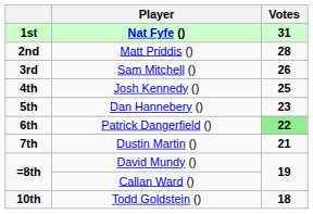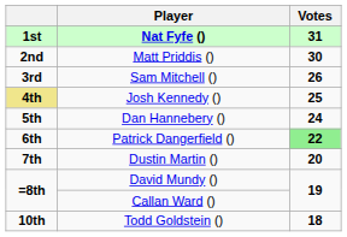 <table class="wikitable" style="margin:1em auto; text-align: center; font-size: 90%;">
 <tr>
 <th style="width:50px;"></th>
 <th style="width:250px;">Player</th>
 <th style="width:50px;">Votes</th>
 </tr>
 <tr style="background:#cfc; font-weight:bold;">
 <td><strong>1st</strong></td>
 <td><a href='#'>Nat Fyfe</a> ()</td>
 <td><strong>31</strong></td>
 </tr>
 <tr>
 <td><strong>2nd</strong></td>
 <td><a href='#'>Matt Priddis</a> ()</td>
-<td><strong>28</strong></td>
+<td><strong>30</strong></td>
 </tr>
 <tr>
 <td><strong>3rd</strong></td>
 <td><a href='#'>Sam Mitchell</a> ()</td>
 <td><strong>26</strong></td>
 </tr>
 <tr>
-<td><strong>4th</strong></td>
+<td style="background: khaki;"><strong>4th</strong></td>
 <td><a href='#'>Josh Kennedy</a> ()</td>
 <td><strong>25</strong></td>
 </tr>
 <tr>
 <td><strong>5th</strong></td>
 <td><a href='#'>Dan Hannebery</a> ()</td>
-<td><strong>23</strong></td>
+<td><strong>24</strong></td>
 </tr>
 <tr>
 <td><strong>6th</strong></td>
 <td><a href='#'>Patrick Dangerfield</a> ()</td>
 <td style="background: lightgreen;"><strong>22</strong></td>
 </tr>
 <tr>
 <td><strong>7th</strong></td>
 <td><a href='#'>Dustin Martin</a> ()</td>
-<td><strong>21</strong></td>
+<td><strong>20</strong></td>
 </tr>
 <tr>
 <td rowspan=2><strong>=8th</strong></td>
 <td><a href='#'>David Mundy</a> ()</td>
 <td rowspan=2><strong>19</strong></td>
 </tr>
 <tr>
 <td><a href='#'>Callan Ward</a> ()</td>
 </tr>
 <tr>
 <td><strong>10th</strong></td>
 <td><a href='#'>Todd Goldstein</a> ()</td>
 <td><strong>18</strong></td>
 </tr>
 </table>
